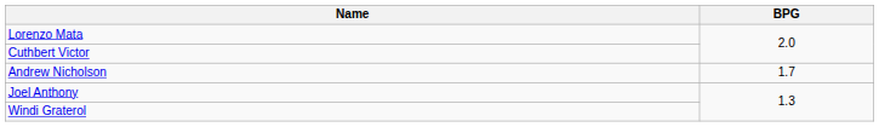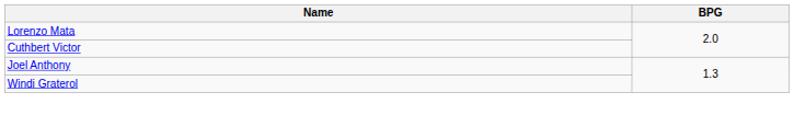 <table class=wikitable width="90%">
 <tr>
 <th width="80%">Name</th>
 <th width="20%">BPG</th>
 </tr>
 <tr>
 <td> <a href='#'>Lorenzo Mata</a></td>
 <td align=center rowspan=2>2.0</td>
 </tr>
 <tr>
 <td> <a href='#'>Cuthbert Victor</a></td>
 </tr>
 <tr>
-<td> <a href='#'>Andrew Nicholson</a></td>
-<td align=center>1.7</td>
-</tr>
-<tr>
 <td> <a href='#'>Joel Anthony</a></td>
 <td align=center rowspan=2>1.3</td>
 </tr>
 <tr>
 <td> <a href='#'>Windi Graterol</a></td>
 </tr>
 </table>
